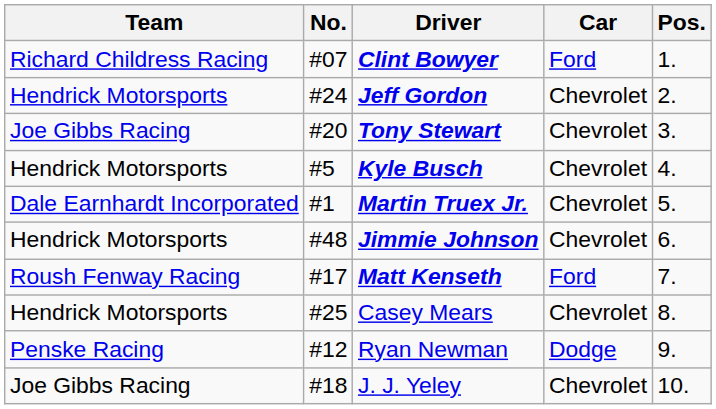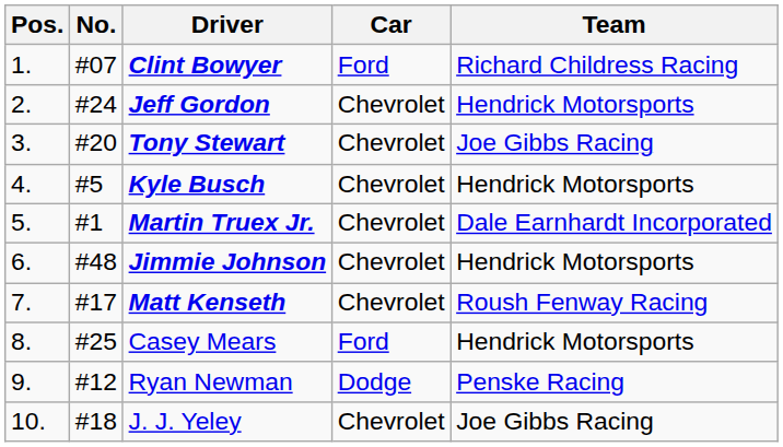 <table class="wikitable">
 <tr>
-<th>Team</th>
+<th>Pos.</th>
 <th>No.</th>
 <th>Driver</th>
 <th>Car</th>
-<th>Pos.</th>
+<th>Team</th>
 </tr>
 <tr>
-<td><a href='#'>Richard Childress Racing</a></td>
+<td>1.</td>
 <td>#07</td>
 <td><strong><em><a href='#'>Clint Bowyer</a></em></strong></td>
 <td><a href='#'>Ford</a></td>
-<td>1.</td>
+<td><a href='#'>Richard Childress Racing</a></td>
 </tr>
 <tr>
-<td><a href='#'>Hendrick Motorsports</a></td>
+<td>2.</td>
 <td>#24</td>
 <td><strong><em><a href='#'>Jeff Gordon</a></em></strong></td>
 <td>Chevrolet</td>
-<td>2.</td>
+<td><a href='#'>Hendrick Motorsports</a></td>
 </tr>
 <tr>
-<td><a href='#'>Joe Gibbs Racing</a></td>
+<td>3.</td>
 <td>#20</td>
 <td><strong><em><a href='#'>Tony Stewart</a></em></strong></td>
 <td>Chevrolet</td>
-<td>3.</td>
+<td><a href='#'>Joe Gibbs Racing</a></td>
 </tr>
 <tr>
-<td>Hendrick Motorsports</td>
+<td>4.</td>
 <td>#5</td>
 <td><strong><em><a href='#'>Kyle Busch</a></em></strong></td>
 <td>Chevrolet</td>
-<td>4.</td>
+<td>Hendrick Motorsports</td>
 </tr>
 <tr>
-<td><a href='#'>Dale Earnhardt Incorporated</a></td>
+<td>5.</td>
 <td>#1</td>
 <td><strong><em><a href='#'>Martin Truex Jr.</a></em></strong></td>
 <td>Chevrolet</td>
-<td>5.</td>
+<td><a href='#'>Dale Earnhardt Incorporated</a></td>
 </tr>
 <tr>
-<td>Hendrick Motorsports</td>
+<td>6.</td>
 <td>#48</td>
 <td><strong><em><a href='#'>Jimmie Johnson</a></em></strong></td>
 <td>Chevrolet</td>
-<td>6.</td>
+<td>Hendrick Motorsports</td>
 </tr>
 <tr>
-<td><a href='#'>Roush Fenway Racing</a></td>
+<td>7.</td>
 <td>#17</td>
 <td><strong><em><a href='#'>Matt Kenseth</a></em></strong></td>
-<td><a href='#'>Ford</a></td>
-<td>7.</td>
+<td>Chevrolet</td>
+<td><a href='#'>Roush Fenway Racing</a></td>
 </tr>
 <tr>
-<td>Hendrick Motorsports</td>
+<td>8.</td>
 <td>#25</td>
 <td><a href='#'>Casey Mears</a></td>
-<td>Chevrolet</td>
-<td>8.</td>
+<td><a href='#'>Ford</a></td>
+<td>Hendrick Motorsports</td>
 </tr>
 <tr>
-<td><a href='#'>Penske Racing</a></td>
+<td>9.</td>
 <td>#12</td>
 <td><a href='#'>Ryan Newman</a></td>
 <td><a href='#'>Dodge</a></td>
-<td>9.</td>
+<td><a href='#'>Penske Racing</a></td>
 </tr>
 <tr>
-<td>Joe Gibbs Racing</td>
+<td>10.</td>
 <td>#18</td>
 <td><a href='#'>J. J. Yeley</a></td>
 <td>Chevrolet</td>
-<td>10.</td>
+<td>Joe Gibbs Racing</td>
 </tr>
 </table>
